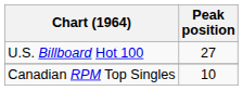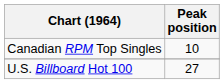 <table class="wikitable sortable">
 <tr>
 <th align="center">Chart (1964)</th>
 <th align="center">Peak<br>position</th>
 </tr>
 <tr>
-<td align="left">U.S. <em><a href='#'>Billboard</a></em> <a href='#'>Hot 100</a></td>
-<td style="text-align:center;">27</td>
+<td align="left">Canadian <em><a href='#'>RPM</a></em> Top Singles</td>
+<td style="text-align:center;">10</td>
 </tr>
 <tr>
 </tr>
 <tr>
 </tr>
 <tr>
-<td align="left">Canadian <em><a href='#'>RPM</a></em> Top Singles</td>
-<td style="text-align:center;">10</td>
+<td align="left">U.S. <em><a href='#'>Billboard</a></em> <a href='#'>Hot 100</a></td>
+<td style="text-align:center;">27</td>
 </tr>
 </table>
